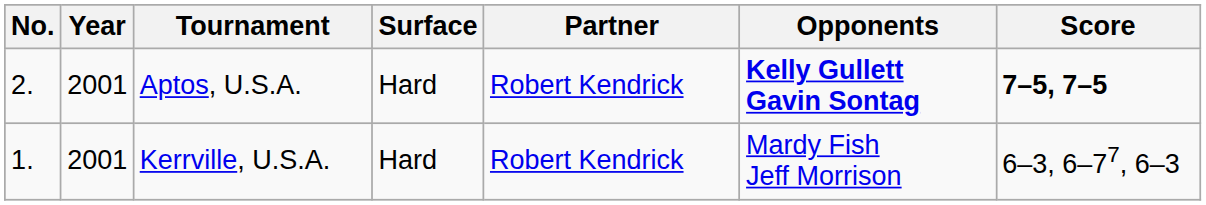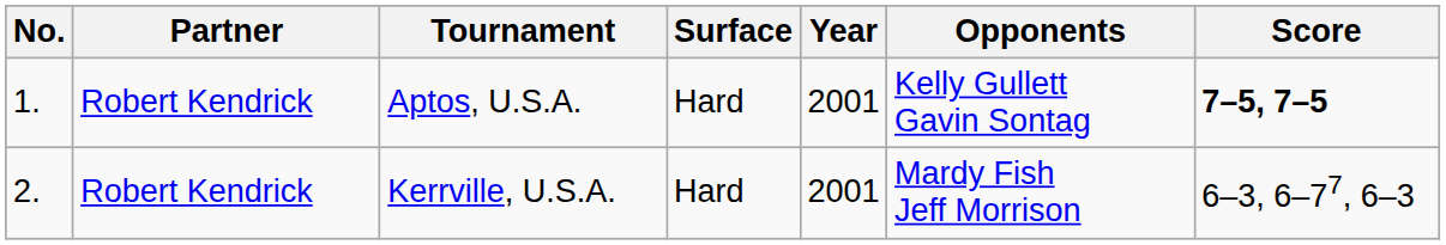 <table class="sortable wikitable" style=font-size:97%>
 <tr>
 <th style="width:20px" class="unsortable">No.</th>
-<th style="width:30px">Year</th>
+<th style="width:140px">Partner</th>
 <th style="width:130px">Tournament</th>
 <th style="width:50px">Surface</th>
-<th style="width:140px">Partner</th>
+<th style="width:30px">Year</th>
 <th style="width:140px">Opponents</th>
 <th style="width:110px" class="unsortable">Score</th>
 </tr>
 <tr>
-<td>2.</td>
-<td>2001</td>
+<td>1.</td>
+<td> <a href='#'>Robert Kendrick</a></td>
 <td><a href='#'>Aptos</a>, U.S.A.</td>
 <td>Hard</td>
-<td> <a href='#'>Robert Kendrick</a></td>
-<td><strong> <a href='#'>Kelly Gullett</a><br> <a href='#'>Gavin Sontag</a></strong></td>
+<td>2001</td>
+<td> <a href='#'>Kelly Gullett</a><br> <a href='#'>Gavin Sontag</a></td>
 <td><strong>7–5, 7–5</strong></td>
 </tr>
 <tr>
-<td>1.</td>
-<td>2001</td>
+<td>2.</td>
+<td> <a href='#'>Robert Kendrick</a></td>
 <td><a href='#'>Kerrville</a>, U.S.A.</td>
 <td>Hard</td>
-<td> <a href='#'>Robert Kendrick</a></td>
+<td>2001</td>
 <td> <a href='#'>Mardy Fish</a><br> <a href='#'>Jeff Morrison</a></td>
 <td>6–3, 6–7<sup>7</sup>, 6–3</td>
 </tr>
 </table>
